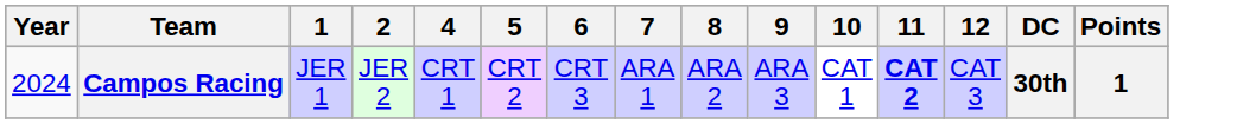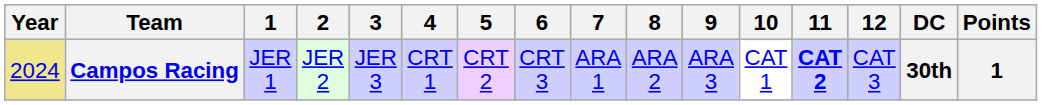 <table class="wikitable" style="text-align:center; font-size:85%">
 <tr>
 <th>Year</th>
 <th>Team</th>
 <th>1</th>
 <th>2</th>
+<th>3</th>
 <th>4</th>
 <th>5</th>
 <th>6</th>
 <th>7</th>
 <th>8</th>
 <th>9</th>
 <th>10</th>
 <th>11</th>
 <th>12</th>
 <th>DC</th>
 <th>Points</th>
 </tr>
 <tr>
-<td><a href='#'>2024</a></td>
+<td style="background: khaki;"><a href='#'>2024</a></td>
 <th nowrap><a href='#'>Campos Racing</a></th>
 <td style="background:#cfcfff;"><a href='#'>JER<br>1</a><br></td>
 <td style="background:#dfffdf;"><a href='#'>JER<br>2</a><br></td>
+<td style="background:#cfcfff;"><a href='#'>JER<br>3</a><br></td>
 <td style="background:#cfcfff;"><a href='#'>CRT<br>1</a><br></td>
 <td style="background:#efcfff;"><a href='#'>CRT<br>2</a><br></td>
 <td style="background:#cfcfff;"><a href='#'>CRT<br>3</a><br></td>
 <td style="background:#cfcfff;"><a href='#'>ARA<br>1</a><br></td>
 <td style="background:#cfcfff;"><a href='#'>ARA<br>2</a><br></td>
 <td style="background:#cfcfff;"><a href='#'>ARA<br>3</a><br></td>
 <td style="background:#ffffff;"><a href='#'>CAT<br>1</a><br></td>
 <td style="background:#cfcfff;"><strong><a href='#'>CAT<br>2</a><br></strong></td>
 <td style="background:#cfcfff;"><a href='#'>CAT<br>3</a><br></td>
 <th>30th</th>
 <th>1</th>
 </tr>
 </table>
